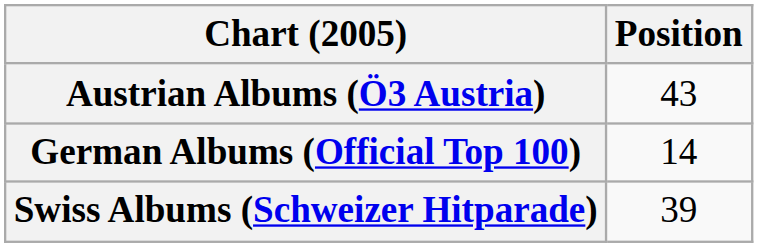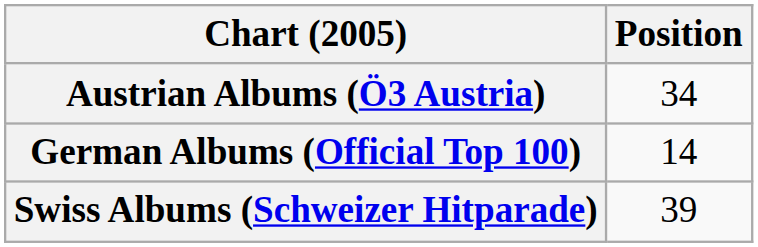 <table class="wikitable plainrowheaders sortable" style="text-align:center;">
 <tr>
 <th>Chart (2005)</th>
 <th>Position</th>
 </tr>
 <tr>
 <th scope="row">Austrian Albums (<a href='#'>Ö3 Austria</a>)</th>
-<td style="text-align:center;">43</td>
+<td style="text-align:center;">34</td>
 </tr>
 <tr>
 <th scope="row">German Albums (<a href='#'>Official Top 100</a>)</th>
 <td style="text-align:center;">14</td>
 </tr>
 <tr>
 <th scope="row">Swiss Albums (<a href='#'>Schweizer Hitparade</a>)</th>
 <td style="text-align:center;">39</td>
 </tr>
 </table>
